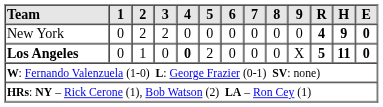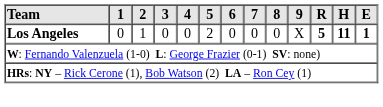 <table border=1 cellspacing=0 width=425 style="margin-left:3em;">
 <tr style="text-align:center; background-color:#e6e6e6;">
 <th style="text-align:left" width=28%>Team</th>
 <th width=6%>1</th>
 <th width=6%>2</th>
 <th width=6%>3</th>
 <th width=6%>4</th>
 <th width=6%>5</th>
 <th width=6%>6</th>
 <th width=6%>7</th>
 <th width=6%>8</th>
 <th width=6%>9</th>
 <th width=6%>R</th>
 <th width=6%>H</th>
 <th width=6%>E</th>
 </tr>
 <tr style="text-align:center;">
-<td style="text-align:left">New York</td>
-<td>0</td>
-<td>2</td>
-<td>2</td>
-<td>0</td>
-<td>0</td>
-<td>0</td>
-<td>0</td>
-<td>0</td>
-<td>0</td>
-<td><strong>4</strong></td>
-<td><strong>9</strong></td>
-<td><strong>0</strong></td>
-</tr>
-<tr style="text-align:center;">
 <td style="text-align:left"><strong>Los Angeles</strong></td>
 <td>0</td>
 <td>1</td>
 <td>0</td>
-<td><strong>0</strong></td>
+<td>0</td>
 <td>2</td>
 <td>0</td>
 <td>0</td>
 <td>0</td>
 <td>X</td>
 <td><strong>5</strong></td>
 <td><strong>11</strong></td>
-<td><strong>0</strong></td>
+<td><strong>1</strong></td>
 </tr>
 <tr style="text-align:left;">
 <td colspan=13><small><strong>W</strong>: <a href='#'>Fernando Valenzuela</a> (1-0)  <strong>L</strong>: <a href='#'>George Frazier</a> (0-1)  <strong>SV</strong>: none)</small></td>
 </tr>
 <tr style="text-align:left;">
 <td colspan=13><small><strong>HRs</strong>: <strong>NY</strong> – <a href='#'>Rick Cerone</a> (1), <a href='#'>Bob Watson</a> (2)  <strong>LA</strong> – <a href='#'>Ron Cey</a> (1)</small></td>
 </tr>
 <tr style="text-align:left;">
 </tr>
 </table>
